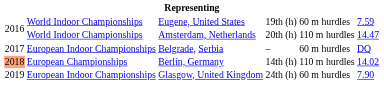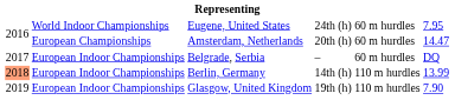 <table>
 <tr>
 <th colspan="6">Representing </th>
 </tr>
 <tr>
 <td rowspan=2>2016</td>
 <td><a href='#'>World Indoor Championships</a></td>
 <td><a href='#'>Eugene, United States</a></td>
-<td>19th (h)</td>
+<td>24th (h)</td>
 <td>60 m hurdles</td>
-<td><a href='#'>7.59</a></td>
+<td><a href='#'>7.95</a></td>
 </tr>
 <tr>
-<td><a href='#'>World Indoor Championships</a></td>
+<td><a href='#'>European Championships</a></td>
 <td><a href='#'>Amsterdam, Netherlands</a></td>
 <td>20th (h)</td>
-<td>110 m hurdles</td>
+<td>60 m hurdles</td>
 <td><a href='#'>14.47</a></td>
 </tr>
 <tr>
 <td>2017</td>
 <td><a href='#'>European Indoor Championships</a></td>
 <td><a href='#'>Belgrade</a>, <a href='#'>Serbia</a></td>
 <td>–</td>
 <td>60 m hurdles</td>
 <td><a href='#'>DQ</a></td>
 </tr>
 <tr>
 <td style="background: lightsalmon;">2018</td>
-<td><a href='#'>European Championships</a></td>
+<td><a href='#'>European Indoor Championships</a></td>
 <td><a href='#'>Berlin, Germany</a></td>
 <td>14th (h)</td>
 <td>110 m hurdles</td>
-<td><a href='#'>14.02</a></td>
+<td><a href='#'>13.99</a></td>
 </tr>
 <tr>
 <td>2019</td>
 <td><a href='#'>European Indoor Championships</a></td>
 <td><a href='#'>Glasgow, United Kingdom</a></td>
-<td>24th (h)</td>
-<td>60 m hurdles</td>
+<td>19th (h)</td>
+<td>110 m hurdles</td>
 <td><a href='#'>7.90</a></td>
 </tr>
 </table>
